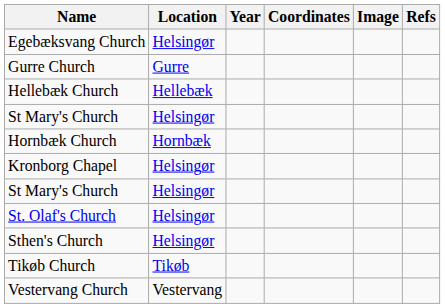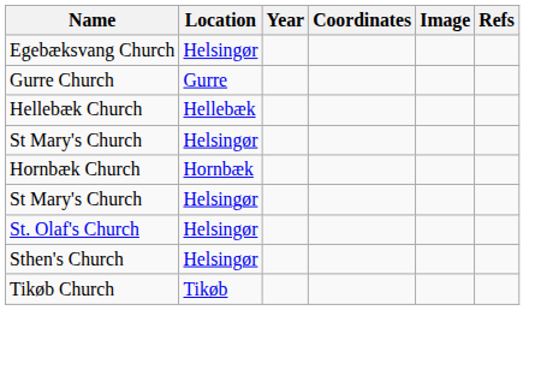 <table class="wikitable sortable">
 <tr>
 <th>Name</th>
 <th>Location</th>
 <th>Year</th>
 <th>Coordinates</th>
 <th>Image</th>
 <th>Refs</th>
 </tr>
 <tr>
 <td>Egebæksvang  Church</td>
 <td><a href='#'>Helsingør</a></td>
 <td></td>
 <td></td>
 <td></td>
 <td></td>
 </tr>
 <tr>
 <td>Gurre Church</td>
 <td><a href='#'>Gurre</a></td>
 <td></td>
 <td></td>
 <td></td>
 <td></td>
 </tr>
 <tr>
 <td>Hellebæk Church</td>
 <td><a href='#'>Hellebæk</a></td>
 <td></td>
 <td></td>
 <td></td>
 <td></td>
 </tr>
 <tr>
 <td>St Mary's Church</td>
 <td><a href='#'>Helsingør</a></td>
 <td></td>
 <td></td>
 <td></td>
 <td></td>
 </tr>
 <tr>
 <td>Hornbæk Church</td>
 <td><a href='#'>Hornbæk</a></td>
 <td></td>
 <td></td>
 <td></td>
 <td></td>
 </tr>
 <tr>
-<td>Kronborg Chapel</td>
-<td><a href='#'>Helsingør</a></td>
-<td></td>
-<td></td>
-<td></td>
-<td></td>
-</tr>
-<tr>
 <td>St Mary's Church</td>
 <td><a href='#'>Helsingør</a></td>
 <td></td>
 <td></td>
 <td></td>
 <td></td>
 </tr>
 <tr>
 <td><a href='#'>St. Olaf's Church</a></td>
 <td><a href='#'>Helsingør</a></td>
 <td></td>
 <td></td>
 <td></td>
 <td></td>
 </tr>
 <tr>
 <td>Sthen's Church</td>
 <td><a href='#'>Helsingør</a></td>
 <td></td>
 <td></td>
 <td></td>
 <td></td>
 </tr>
 <tr>
 <td>Tikøb Church</td>
 <td><a href='#'>Tikøb</a></td>
 <td></td>
 <td></td>
 <td></td>
 <td></td>
 </tr>
-<tr>
-<td>Vestervang Church</td>
-<td>Vestervang</td>
-<td></td>
-<td></td>
-<td></td>
-<td></td>
-</tr>
 </table>
